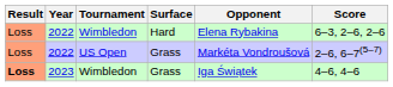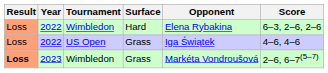 <table class="sortable wikitable">
 <tr>
 <th>Result</th>
 <th>Year</th>
 <th>Tournament</th>
 <th>Surface</th>
 <th>Opponent</th>
 <th class=unsortable>Score</th>
 </tr>
 <tr style=background:#cfc>
 <td bgcolor=FFA07A>Loss</td>
 <td><a href='#'>2022</a></td>
 <td><a href='#'>Wimbledon</a></td>
 <td>Hard</td>
 <td> <a href='#'>Elena Rybakina</a></td>
 <td>6–3, 2–6, 2–6</td>
 </tr>
 <tr style=background:#ccf>
 <td bgcolor=FFA07A>Loss</td>
 <td><a href='#'>2022</a></td>
 <td><a href='#'>US Open</a></td>
 <td>Grass</td>
-<td> <a href='#'>Markéta Vondroušová</a></td>
-<td>2–6, 6–7<sup>(5–7)</sup></td>
+<td> <a href='#'>Iga Świątek</a></td>
+<td>4–6, 4–6</td>
 </tr>
 <tr style=background:#cfc>
 <td bgcolor=FFA07A><strong>Loss</strong></td>
 <td><a href='#'>2023</a></td>
 <td>Wimbledon</td>
 <td>Grass</td>
-<td> <a href='#'>Iga Świątek</a></td>
-<td>4–6, 4–6</td>
+<td> <a href='#'>Markéta Vondroušová</a></td>
+<td>2–6, 6–7<sup>(5–7)</sup></td>
 </tr>
 </table>
